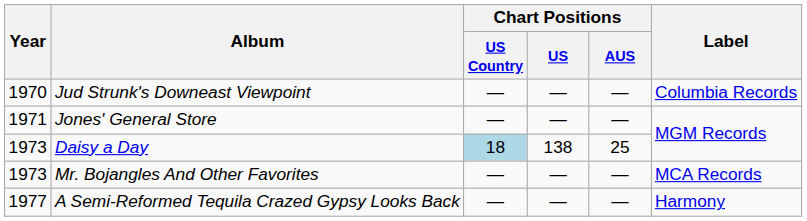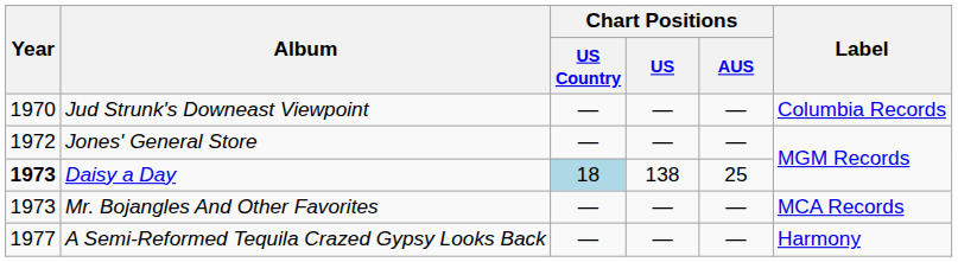 <table class="wikitable">
 <tr>
 <th rowspan="2">Year</th>
 <th rowspan="2">Album</th>
 <th colspan="3">Chart Positions</th>
 <th rowspan="2">Label</th>
 </tr>
 <tr>
 <th width="50"><small><a href='#'>US Country</a></small></th>
 <th width="50"><small><a href='#'>US</a></small></th>
 <th width="50"><small><a href='#'>AUS</a></small></th>
 </tr>
 <tr>
 <td>1970</td>
 <td><em>Jud Strunk's Downeast Viewpoint</em></td>
 <td align="center">—</td>
 <td align="center">—</td>
 <td align="center">—</td>
 <td><a href='#'>Columbia Records</a></td>
 </tr>
 <tr>
-<td>1971</td>
+<td>1972</td>
 <td><em>Jones' General Store</em></td>
 <td align="center">—</td>
 <td align="center">—</td>
 <td align="center">—</td>
 <td rowspan="2"><a href='#'>MGM Records</a></td>
 </tr>
 <tr>
-<td>1973</td>
+<td><strong>1973</strong></td>
 <td><em><a href='#'>Daisy a Day</a></em></td>
 <td align="center" style="background: lightblue;">18</td>
 <td align="center">138</td>
 <td align="center">25</td>
 </tr>
 <tr>
 <td>1973</td>
 <td><em>Mr. Bojangles And Other Favorites</em></td>
 <td align="center">—</td>
 <td align="center">—</td>
 <td align="center">—</td>
 <td><a href='#'>MCA Records</a></td>
 </tr>
 <tr>
 <td>1977</td>
 <td><em>A Semi-Reformed Tequila Crazed Gypsy Looks Back</em></td>
 <td align="center">—</td>
 <td align="center">—</td>
 <td align="center">—</td>
 <td><a href='#'>Harmony</a></td>
 </tr>
 </table>
